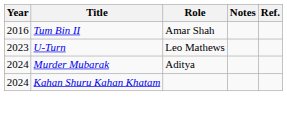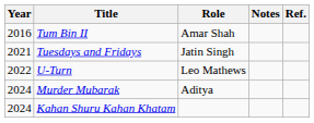 <table class="wikitable">
 <tr>
 <th>Year</th>
 <th>Title</th>
 <th>Role</th>
 <th>Notes</th>
 <th>Ref.</th>
 </tr>
 <tr>
 <td>2016</td>
 <td><em><a href='#'>Tum Bin II</a></em></td>
 <td>Amar Shah</td>
 <td></td>
 <td></td>
 </tr>
 <tr>
-<td>2023</td>
+<td>2021</td>
+<td><em><a href='#'>Tuesdays and Fridays</a></em></td>
+<td>Jatin Singh</td>
+<td></td>
+<td></td>
+</tr>
+<tr>
+<td>2022</td>
 <td><em><a href='#'>U-Turn</a></em></td>
 <td>Leo Mathews</td>
 <td></td>
 <td></td>
 </tr>
 <tr>
 <td>2024</td>
 <td><em><a href='#'>Murder Mubarak</a></em></td>
 <td>Aditya</td>
 <td></td>
 <td></td>
 </tr>
 <tr>
 <td>2024</td>
 <td><em><a href='#'>Kahan Shuru Kahan Khatam</a></em></td>
 <td></td>
 <td></td>
 <td></td>
 </tr>
 </table>
